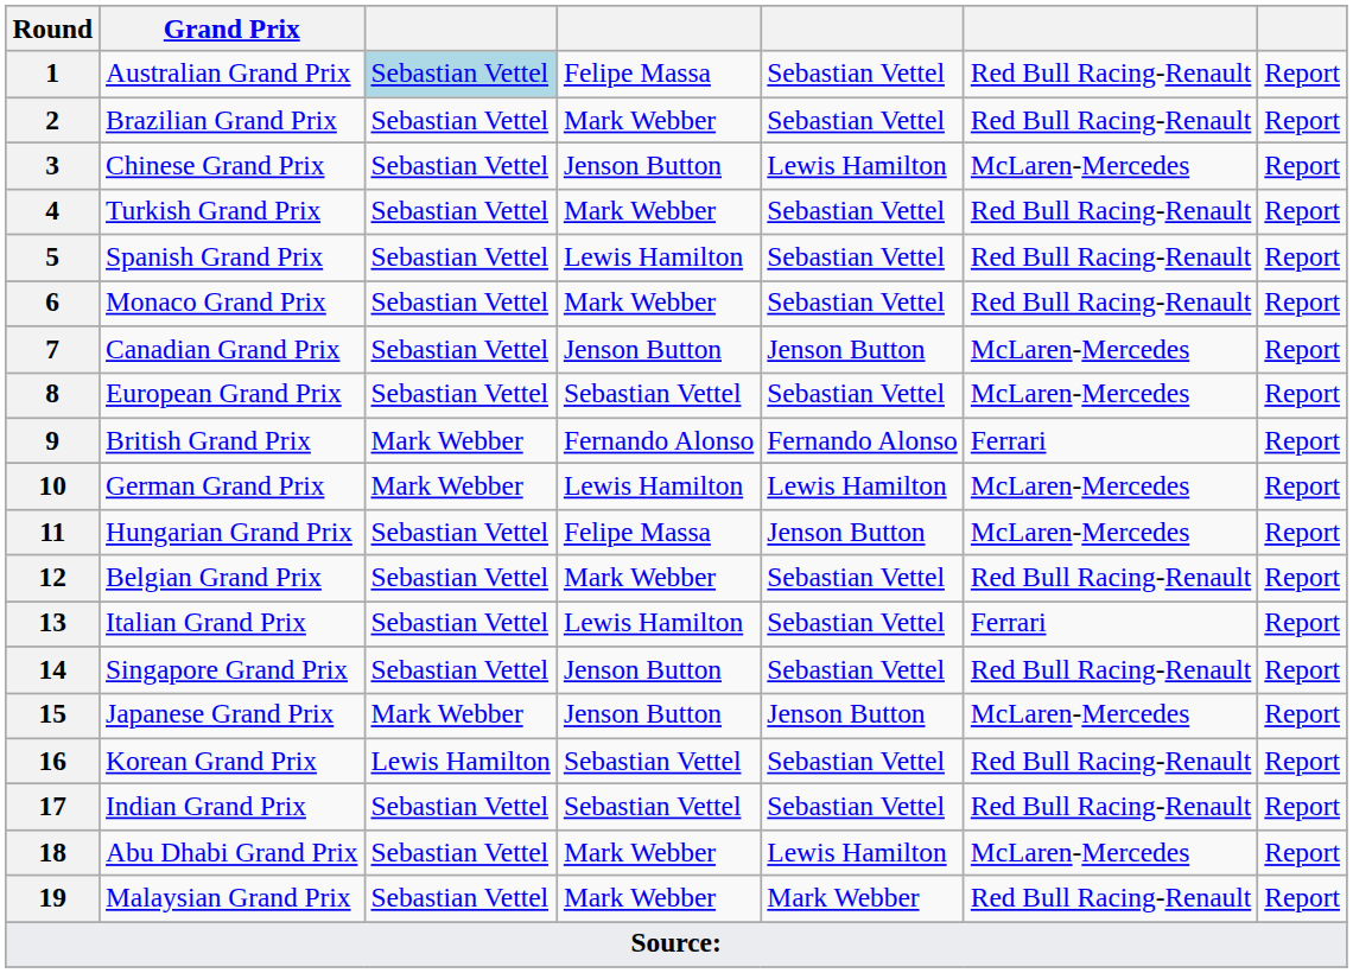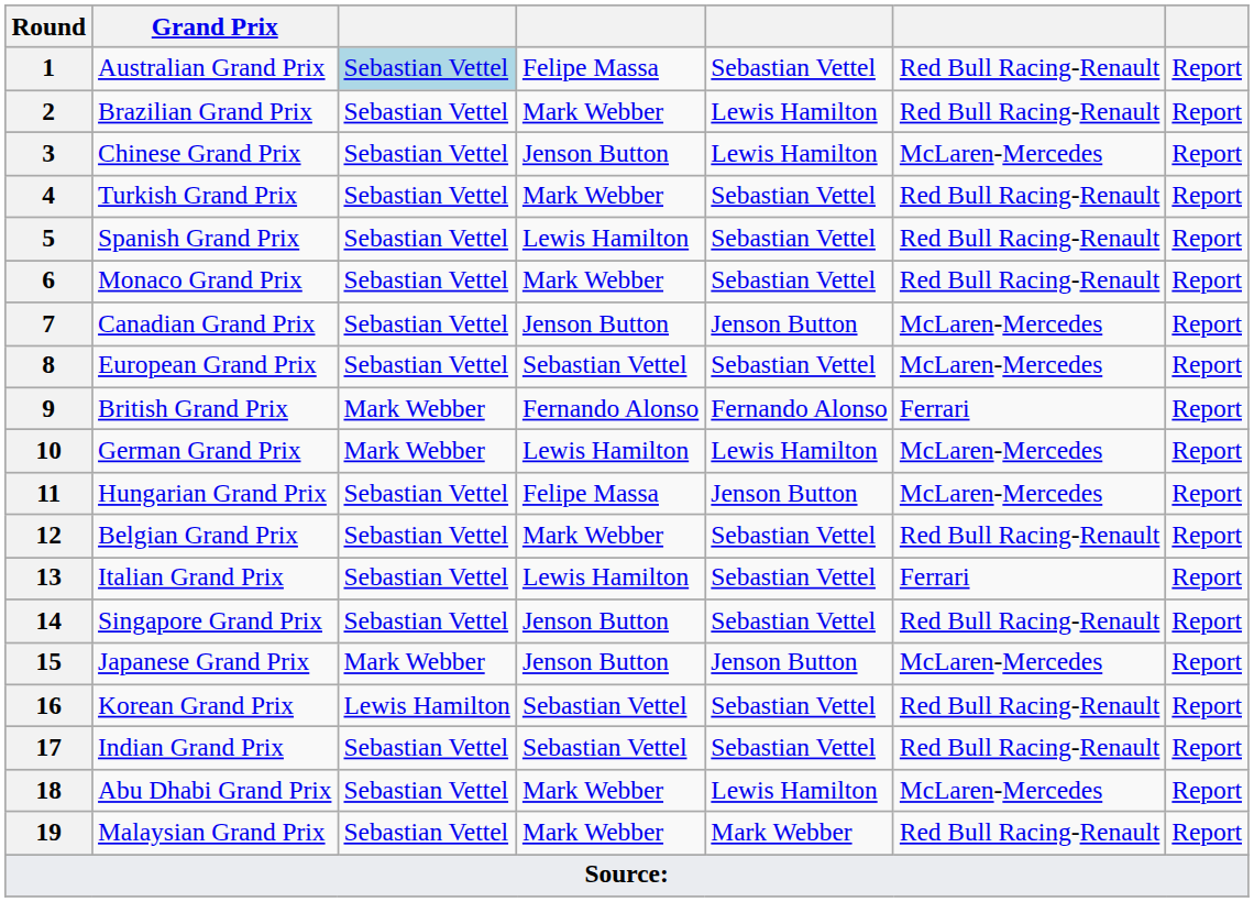 <table class="wikitable sortable" style="font-size:85%">
 <tr>
 <th>Round</th>
 <th><a href='#'>Grand Prix</a></th>
 <th></th>
 <th></th>
 <th></th>
 <th></th>
 <th class="unsortable"></th>
 </tr>
 <tr>
 <th>1</th>
 <td> <a href='#'>Australian Grand Prix</a></td>
 <td nowrap style="background: lightblue;"> <a href='#'>Sebastian Vettel</a></td>
 <td> <a href='#'>Felipe Massa</a></td>
 <td> <a href='#'>Sebastian Vettel</a></td>
 <td nowrap> <a href='#'>Red Bull Racing</a>-<a href='#'>Renault</a></td>
 <td><a href='#'>Report</a></td>
 </tr>
 <tr>
 <th>2</th>
 <td> <a href='#'>Brazilian Grand Prix</a></td>
 <td> <a href='#'>Sebastian Vettel</a></td>
 <td> <a href='#'>Mark Webber</a></td>
-<td> <a href='#'>Sebastian Vettel</a></td>
+<td> <a href='#'>Lewis Hamilton</a></td>
 <td> <a href='#'>Red Bull Racing</a>-<a href='#'>Renault</a></td>
 <td><a href='#'>Report</a></td>
 </tr>
 <tr>
 <th>3</th>
 <td> <a href='#'>Chinese Grand Prix</a></td>
 <td> <a href='#'>Sebastian Vettel</a></td>
 <td> <a href='#'>Jenson Button</a></td>
 <td> <a href='#'>Lewis Hamilton</a></td>
 <td> <a href='#'>McLaren</a>-<a href='#'>Mercedes</a></td>
 <td><a href='#'>Report</a></td>
 </tr>
 <tr>
 <th>4</th>
 <td> <a href='#'>Turkish Grand Prix</a></td>
 <td> <a href='#'>Sebastian Vettel</a></td>
 <td> <a href='#'>Mark Webber</a></td>
 <td> <a href='#'>Sebastian Vettel</a></td>
 <td> <a href='#'>Red Bull Racing</a>-<a href='#'>Renault</a></td>
 <td><a href='#'>Report</a></td>
 </tr>
 <tr>
 <th>5</th>
 <td> <a href='#'>Spanish Grand Prix</a></td>
 <td> <a href='#'>Sebastian Vettel</a></td>
 <td> <a href='#'>Lewis Hamilton</a></td>
 <td> <a href='#'>Sebastian Vettel</a></td>
 <td> <a href='#'>Red Bull Racing</a>-<a href='#'>Renault</a></td>
 <td><a href='#'>Report</a></td>
 </tr>
 <tr>
 <th>6</th>
 <td> <a href='#'>Monaco Grand Prix</a></td>
 <td> <a href='#'>Sebastian Vettel</a></td>
 <td> <a href='#'>Mark Webber</a></td>
 <td> <a href='#'>Sebastian Vettel</a></td>
 <td> <a href='#'>Red Bull Racing</a>-<a href='#'>Renault</a></td>
 <td><a href='#'>Report</a></td>
 </tr>
 <tr>
 <th>7</th>
 <td> <a href='#'>Canadian Grand Prix</a></td>
 <td> <a href='#'>Sebastian Vettel</a></td>
 <td> <a href='#'>Jenson Button</a></td>
 <td> <a href='#'>Jenson Button</a></td>
 <td nowrap> <a href='#'>McLaren</a>-<a href='#'>Mercedes</a></td>
 <td><a href='#'>Report</a></td>
 </tr>
 <tr>
 <th>8</th>
 <td> <a href='#'>European Grand Prix</a></td>
 <td> <a href='#'>Sebastian Vettel</a></td>
 <td> <a href='#'>Sebastian Vettel</a></td>
 <td> <a href='#'>Sebastian Vettel</a></td>
 <td nowrap> <a href='#'>McLaren</a>-<a href='#'>Mercedes</a></td>
 <td><a href='#'>Report</a></td>
 </tr>
 <tr>
 <th>9</th>
 <td> <a href='#'>British Grand Prix</a></td>
 <td> <a href='#'>Mark Webber</a></td>
 <td nowrap> <a href='#'>Fernando Alonso</a></td>
 <td nowrap> <a href='#'>Fernando Alonso</a></td>
 <td> <a href='#'>Ferrari</a></td>
 <td><a href='#'>Report</a></td>
 </tr>
 <tr>
 <th>10</th>
 <td> <a href='#'>German Grand Prix</a></td>
 <td> <a href='#'>Mark Webber</a></td>
 <td> <a href='#'>Lewis Hamilton</a></td>
 <td> <a href='#'>Lewis Hamilton</a></td>
 <td> <a href='#'>McLaren</a>-<a href='#'>Mercedes</a></td>
 <td><a href='#'>Report</a></td>
 </tr>
 <tr>
 <th>11</th>
 <td nowrap> <a href='#'>Hungarian Grand Prix</a></td>
 <td> <a href='#'>Sebastian Vettel</a></td>
 <td> <a href='#'>Felipe Massa</a></td>
 <td> <a href='#'>Jenson Button</a></td>
 <td> <a href='#'>McLaren</a>-<a href='#'>Mercedes</a></td>
 <td><a href='#'>Report</a></td>
 </tr>
 <tr>
 <th>12</th>
 <td> <a href='#'>Belgian Grand Prix</a></td>
 <td> <a href='#'>Sebastian Vettel</a></td>
 <td> <a href='#'>Mark Webber</a></td>
 <td> <a href='#'>Sebastian Vettel</a></td>
 <td> <a href='#'>Red Bull Racing</a>-<a href='#'>Renault</a></td>
 <td><a href='#'>Report</a></td>
 </tr>
 <tr>
 <th>13</th>
 <td> <a href='#'>Italian Grand Prix</a></td>
 <td> <a href='#'>Sebastian Vettel</a></td>
 <td> <a href='#'>Lewis Hamilton</a></td>
 <td> <a href='#'>Sebastian Vettel</a></td>
 <td> <a href='#'>Ferrari</a></td>
 <td><a href='#'>Report</a></td>
 </tr>
 <tr>
 <th>14</th>
 <td> <a href='#'>Singapore Grand Prix</a></td>
 <td> <a href='#'>Sebastian Vettel</a></td>
 <td> <a href='#'>Jenson Button</a></td>
 <td> <a href='#'>Sebastian Vettel</a></td>
 <td> <a href='#'>Red Bull Racing</a>-<a href='#'>Renault</a></td>
 <td><a href='#'>Report</a></td>
 </tr>
 <tr>
 <th>15</th>
 <td> <a href='#'>Japanese Grand Prix</a></td>
 <td> <a href='#'>Mark Webber</a></td>
 <td> <a href='#'>Jenson Button</a></td>
 <td> <a href='#'>Jenson Button</a></td>
 <td> <a href='#'>McLaren</a>-<a href='#'>Mercedes</a></td>
 <td><a href='#'>Report</a></td>
 </tr>
 <tr>
 <th>16</th>
 <td> <a href='#'>Korean Grand Prix</a></td>
 <td> <a href='#'>Lewis Hamilton</a></td>
 <td> <a href='#'>Sebastian Vettel</a></td>
 <td> <a href='#'>Sebastian Vettel</a></td>
 <td> <a href='#'>Red Bull Racing</a>-<a href='#'>Renault</a></td>
 <td><a href='#'>Report</a></td>
 </tr>
 <tr>
 <th>17</th>
 <td> <a href='#'>Indian Grand Prix</a></td>
 <td> <a href='#'>Sebastian Vettel</a></td>
 <td> <a href='#'>Sebastian Vettel</a></td>
 <td> <a href='#'>Sebastian Vettel</a></td>
 <td> <a href='#'>Red Bull Racing</a>-<a href='#'>Renault</a></td>
 <td><a href='#'>Report</a></td>
 </tr>
 <tr>
 <th>18</th>
 <td> <a href='#'>Abu Dhabi Grand Prix</a></td>
 <td> <a href='#'>Sebastian Vettel</a></td>
 <td> <a href='#'>Mark Webber</a></td>
 <td> <a href='#'>Lewis Hamilton</a></td>
 <td> <a href='#'>McLaren</a>-<a href='#'>Mercedes</a></td>
 <td><a href='#'>Report</a></td>
 </tr>
 <tr>
 <th>19</th>
 <td> <a href='#'>Malaysian Grand Prix</a></td>
 <td> <a href='#'>Sebastian Vettel</a></td>
 <td> <a href='#'>Mark Webber</a></td>
 <td> <a href='#'>Mark Webber</a></td>
 <td> <a href='#'>Red Bull Racing</a>-<a href='#'>Renault</a></td>
 <td><a href='#'>Report</a></td>
 </tr>
 <tr class="sortbottom">
 <td colspan="7" style="background-color:#EAECF0;text-align:center"><strong>Source:</strong></td>
 </tr>
 </table>
